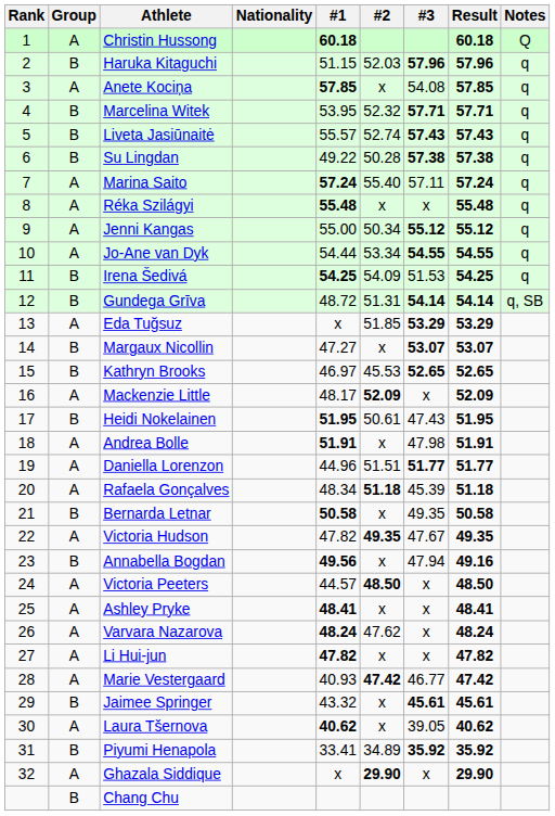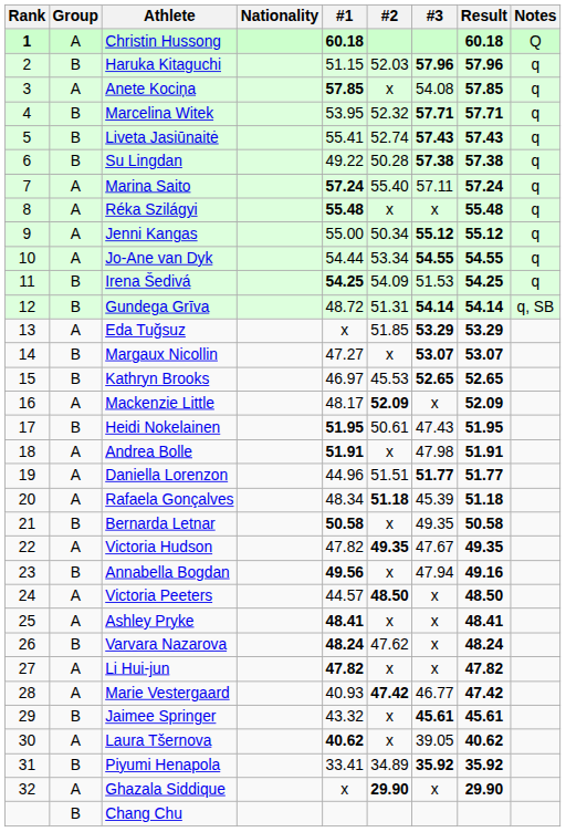 <table class="wikitable sortable" style="text-align:center">
 <tr>
 <th>Rank</th>
 <th>Group</th>
 <th>Athlete</th>
 <th>Nationality</th>
 <th>#1</th>
 <th>#2</th>
 <th>#3</th>
 <th>Result</th>
 <th>Notes</th>
 </tr>
 <tr bgcolor=ccffcc>
-<td>1</td>
+<td><strong>1</strong></td>
 <td>A</td>
 <td align="left"><a href='#'>Christin Hussong</a></td>
 <td align=left></td>
 <td><strong>60.18</strong></td>
 <td></td>
 <td></td>
 <td><strong>60.18</strong></td>
 <td>Q</td>
 </tr>
 <tr bgcolor=ddffdd>
 <td>2</td>
 <td>B</td>
 <td align="left"><a href='#'>Haruka Kitaguchi</a></td>
 <td align=left></td>
 <td>51.15</td>
 <td>52.03</td>
 <td><strong>57.96</strong></td>
 <td><strong>57.96</strong></td>
 <td>q</td>
 </tr>
 <tr bgcolor=ddffdd>
 <td>3</td>
 <td>A</td>
 <td align="left"><a href='#'>Anete Kociņa</a></td>
 <td align=left></td>
 <td><strong>57.85</strong></td>
 <td>x</td>
 <td>54.08</td>
 <td><strong>57.85</strong></td>
 <td>q</td>
 </tr>
 <tr bgcolor=ddffdd>
 <td>4</td>
 <td>B</td>
 <td align="left"><a href='#'>Marcelina Witek</a></td>
 <td align=left></td>
 <td>53.95</td>
 <td>52.32</td>
 <td><strong>57.71</strong></td>
 <td><strong>57.71</strong></td>
 <td>q</td>
 </tr>
 <tr bgcolor=ddffdd>
 <td>5</td>
 <td>B</td>
 <td align="left"><a href='#'>Liveta Jasiūnaitė</a></td>
 <td align=left></td>
-<td>55.57</td>
+<td>55.41</td>
 <td>52.74</td>
 <td><strong>57.43</strong></td>
 <td><strong>57.43</strong></td>
 <td>q</td>
 </tr>
 <tr bgcolor=ddffdd>
 <td>6</td>
 <td>B</td>
 <td align="left"><a href='#'>Su Lingdan</a></td>
 <td align=left></td>
 <td>49.22</td>
 <td>50.28</td>
 <td><strong>57.38</strong></td>
 <td><strong>57.38</strong></td>
 <td>q</td>
 </tr>
 <tr bgcolor=ddffdd>
 <td>7</td>
 <td>A</td>
 <td align="left"><a href='#'>Marina Saito</a></td>
 <td align=left></td>
 <td><strong>57.24</strong></td>
 <td>55.40</td>
 <td>57.11</td>
 <td><strong>57.24</strong></td>
 <td>q</td>
 </tr>
 <tr bgcolor=ddffdd>
 <td>8</td>
 <td>A</td>
 <td align="left"><a href='#'>Réka Szilágyi</a></td>
 <td align=left></td>
 <td><strong>55.48</strong></td>
 <td>x</td>
 <td>x</td>
 <td><strong>55.48</strong></td>
 <td>q</td>
 </tr>
 <tr bgcolor=ddffdd>
 <td>9</td>
 <td>A</td>
 <td align="left"><a href='#'>Jenni Kangas</a></td>
 <td align=left></td>
 <td>55.00</td>
 <td>50.34</td>
 <td><strong>55.12</strong></td>
 <td><strong>55.12</strong></td>
 <td>q</td>
 </tr>
 <tr bgcolor=ddffdd>
 <td>10</td>
 <td>A</td>
 <td align="left"><a href='#'>Jo-Ane van Dyk</a></td>
 <td align=left></td>
 <td>54.44</td>
 <td>53.34</td>
 <td><strong>54.55</strong></td>
 <td><strong>54.55</strong></td>
 <td>q</td>
 </tr>
 <tr bgcolor=ddffdd>
 <td>11</td>
 <td>B</td>
 <td align="left"><a href='#'>Irena Šedivá</a></td>
 <td align=left></td>
 <td><strong>54.25</strong></td>
 <td>54.09</td>
 <td>51.53</td>
 <td><strong>54.25</strong></td>
 <td>q</td>
 </tr>
 <tr bgcolor=ddffdd>
 <td>12</td>
 <td>B</td>
 <td align="left"><a href='#'>Gundega Grīva</a></td>
 <td align=left></td>
 <td>48.72</td>
 <td>51.31</td>
 <td><strong>54.14</strong></td>
 <td><strong>54.14</strong></td>
 <td>q, SB</td>
 </tr>
 <tr>
 <td>13</td>
 <td>A</td>
 <td align="left"><a href='#'>Eda Tuğsuz</a></td>
 <td align=left></td>
 <td>x</td>
 <td>51.85</td>
 <td><strong>53.29</strong></td>
 <td><strong>53.29</strong></td>
 <td></td>
 </tr>
 <tr>
 <td>14</td>
 <td>B</td>
 <td align="left"><a href='#'>Margaux Nicollin</a></td>
 <td align=left></td>
 <td>47.27</td>
 <td>x</td>
 <td><strong>53.07</strong></td>
 <td><strong>53.07</strong></td>
 <td></td>
 </tr>
 <tr>
 <td>15</td>
 <td>B</td>
 <td align="left"><a href='#'>Kathryn Brooks</a></td>
 <td align=left></td>
 <td>46.97</td>
 <td>45.53</td>
 <td><strong>52.65</strong></td>
 <td><strong>52.65</strong></td>
 <td></td>
 </tr>
 <tr>
 <td>16</td>
 <td>A</td>
 <td align="left"><a href='#'>Mackenzie Little</a></td>
 <td align=left></td>
 <td>48.17</td>
 <td><strong>52.09</strong></td>
 <td>x</td>
 <td><strong>52.09</strong></td>
 <td></td>
 </tr>
 <tr>
 <td>17</td>
 <td>B</td>
 <td align="left"><a href='#'>Heidi Nokelainen</a></td>
 <td align=left></td>
 <td><strong>51.95</strong></td>
 <td>50.61</td>
 <td>47.43</td>
 <td><strong>51.95</strong></td>
 <td></td>
 </tr>
 <tr>
 <td>18</td>
 <td>A</td>
 <td align="left"><a href='#'>Andrea Bolle</a></td>
 <td align=left></td>
 <td><strong>51.91</strong></td>
 <td>x</td>
 <td>47.98</td>
 <td><strong>51.91</strong></td>
 <td></td>
 </tr>
 <tr>
 <td>19</td>
 <td>A</td>
 <td align="left"><a href='#'>Daniella Lorenzon</a></td>
 <td align=left></td>
 <td>44.96</td>
 <td>51.51</td>
 <td><strong>51.77</strong></td>
 <td><strong>51.77</strong></td>
 <td></td>
 </tr>
 <tr>
 <td>20</td>
 <td>A</td>
 <td align="left"><a href='#'>Rafaela Gonçalves</a></td>
 <td align=left></td>
 <td>48.34</td>
 <td><strong>51.18</strong></td>
 <td>45.39</td>
 <td><strong>51.18</strong></td>
 <td></td>
 </tr>
 <tr>
 <td>21</td>
 <td>B</td>
 <td align="left"><a href='#'>Bernarda Letnar</a></td>
 <td align=left></td>
 <td><strong>50.58</strong></td>
 <td>x</td>
 <td>49.35</td>
 <td><strong>50.58</strong></td>
 <td></td>
 </tr>
 <tr>
 <td>22</td>
 <td>A</td>
 <td align="left"><a href='#'>Victoria Hudson</a></td>
 <td align=left></td>
 <td>47.82</td>
 <td><strong>49.35</strong></td>
 <td>47.67</td>
 <td><strong>49.35</strong></td>
 <td></td>
 </tr>
 <tr>
 <td>23</td>
 <td>B</td>
 <td align="left"><a href='#'>Annabella Bogdan</a></td>
 <td align=left></td>
 <td><strong>49.56</strong></td>
 <td>x</td>
 <td>47.94</td>
 <td><strong>49.16</strong></td>
 <td></td>
 </tr>
 <tr>
 <td>24</td>
 <td>A</td>
 <td align="left"><a href='#'>Victoria Peeters</a></td>
 <td align=left></td>
 <td>44.57</td>
 <td><strong>48.50</strong></td>
 <td>x</td>
 <td><strong>48.50</strong></td>
 <td></td>
 </tr>
 <tr>
 <td>25</td>
 <td>A</td>
 <td align="left"><a href='#'>Ashley Pryke</a></td>
 <td align=left></td>
 <td><strong>48.41</strong></td>
 <td>x</td>
 <td>x</td>
 <td><strong>48.41</strong></td>
 <td></td>
 </tr>
 <tr>
 <td>26</td>
-<td>A</td>
+<td>B</td>
 <td align="left"><a href='#'>Varvara Nazarova</a></td>
 <td align=left></td>
 <td><strong>48.24</strong></td>
 <td>47.62</td>
 <td>x</td>
 <td><strong>48.24</strong></td>
 <td></td>
 </tr>
 <tr>
 <td>27</td>
 <td>A</td>
 <td align="left"><a href='#'>Li Hui-jun</a></td>
 <td align=left></td>
 <td><strong>47.82</strong></td>
 <td>x</td>
 <td>x</td>
 <td><strong>47.82</strong></td>
 <td></td>
 </tr>
 <tr>
 <td>28</td>
 <td>A</td>
 <td align="left"><a href='#'>Marie Vestergaard</a></td>
 <td align=left></td>
 <td>40.93</td>
 <td><strong>47.42</strong></td>
 <td>46.77</td>
 <td><strong>47.42</strong></td>
 <td></td>
 </tr>
 <tr>
 <td>29</td>
 <td>B</td>
 <td align="left"><a href='#'>Jaimee Springer</a></td>
 <td align=left></td>
 <td>43.32</td>
 <td>x</td>
 <td><strong>45.61</strong></td>
 <td><strong>45.61</strong></td>
 <td></td>
 </tr>
 <tr>
 <td>30</td>
 <td>A</td>
 <td align="left"><a href='#'>Laura Tšernova</a></td>
 <td align=left></td>
 <td><strong>40.62</strong></td>
 <td>x</td>
 <td>39.05</td>
 <td><strong>40.62</strong></td>
 <td></td>
 </tr>
 <tr>
 <td>31</td>
 <td>B</td>
 <td align="left"><a href='#'>Piyumi Henapola</a></td>
 <td align=left></td>
 <td>33.41</td>
 <td>34.89</td>
 <td><strong>35.92</strong></td>
 <td><strong>35.92</strong></td>
 <td></td>
 </tr>
 <tr>
 <td>32</td>
 <td>A</td>
 <td align="left"><a href='#'>Ghazala Siddique</a></td>
 <td align=left></td>
 <td>x</td>
 <td><strong>29.90</strong></td>
 <td>x</td>
 <td><strong>29.90</strong></td>
 <td></td>
 </tr>
 <tr>
 <td></td>
 <td>B</td>
 <td align="left"><a href='#'>Chang Chu</a></td>
 <td align=left></td>
 <td></td>
 <td></td>
 <td></td>
 <td><strong></strong></td>
 <td></td>
 </tr>
 </table>
